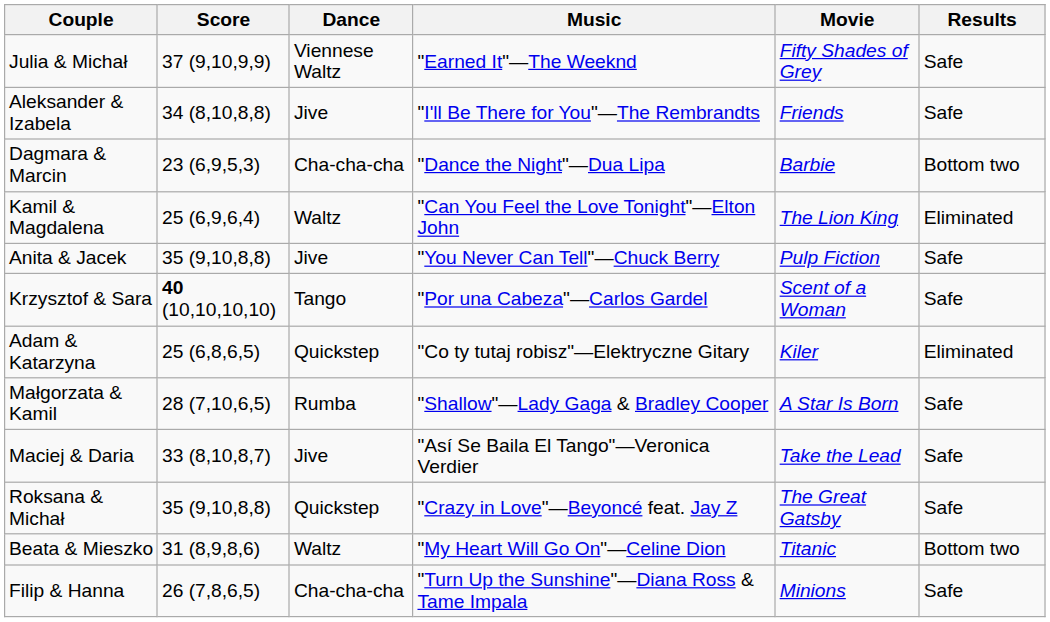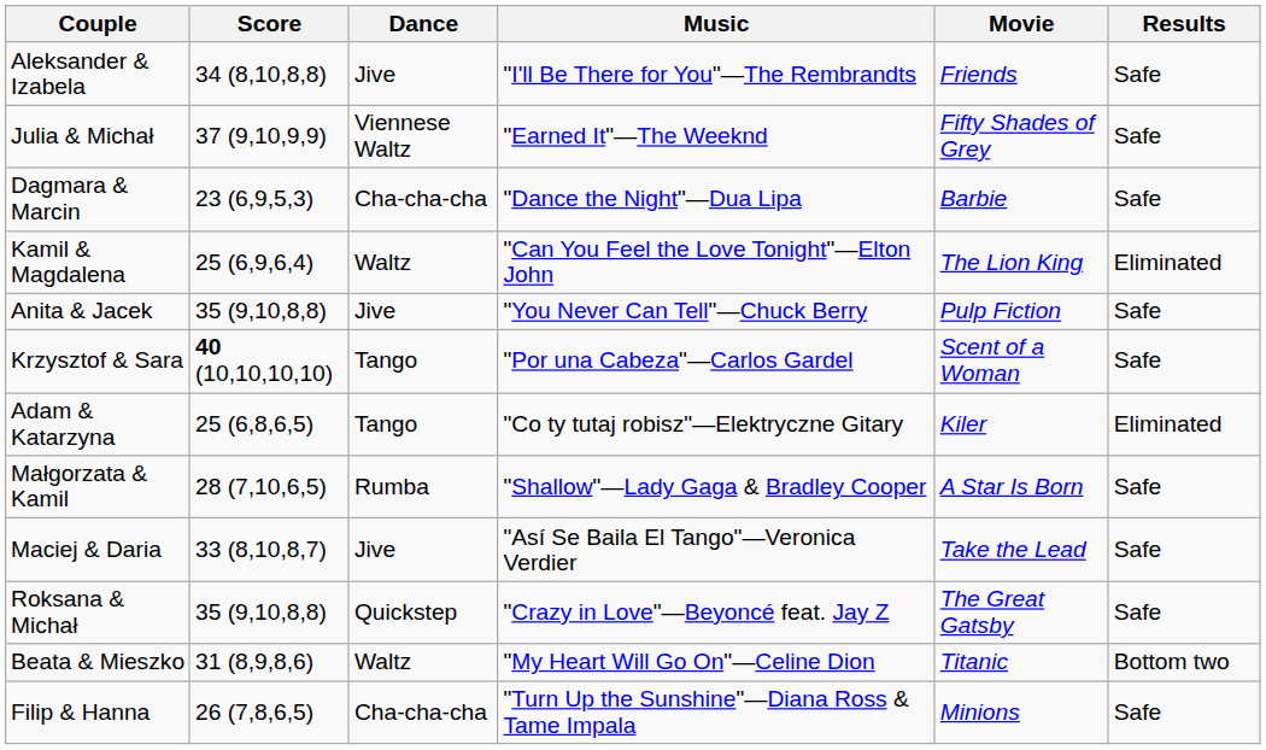 <table class="wikitable">
 <tr>
 <th style="width:160px;">Couple</th>
 <th style="width:110px;">Score</th>
 <th style="width:120px;">Dance</th>
 <th style="width:500px;">Music</th>
 <th style="width:170px;">Movie</th>
 <th style="width:120px;">Results</th>
 </tr>
 <tr>
+<td>Aleksander & Izabela</td>
+<td>34 (8,10,8,8)</td>
+<td>Jive</td>
+<td>"<a href='#'>I'll Be There for You</a>"—<a href='#'>The Rembrandts</a></td>
+<td><em><a href='#'>Friends</a></em></td>
+<td>Safe</td>
+</tr>
+<tr>
 <td>Julia & Michał</td>
 <td>37 (9,10,9,9)</td>
 <td>Viennese Waltz</td>
 <td>"<a href='#'>Earned It</a>"—<a href='#'>The Weeknd</a></td>
 <td><em><a href='#'>Fifty Shades of Grey</a></em></td>
 <td>Safe</td>
 </tr>
 <tr>
-<td>Aleksander & Izabela</td>
-<td>34 (8,10,8,8)</td>
-<td>Jive</td>
-<td>"<a href='#'>I'll Be There for You</a>"—<a href='#'>The Rembrandts</a></td>
-<td><em><a href='#'>Friends</a></em></td>
-<td>Safe</td>
-</tr>
-<tr>
 <td>Dagmara & Marcin</td>
 <td>23 (6,9,5,3)</td>
 <td>Cha-cha-cha</td>
 <td>"<a href='#'>Dance the Night</a>"—<a href='#'>Dua Lipa</a></td>
 <td><em><a href='#'>Barbie</a></em></td>
-<td>Bottom two</td>
+<td>Safe</td>
 </tr>
 <tr>
 <td>Kamil & Magdalena</td>
 <td>25 (6,9,6,4)</td>
 <td>Waltz</td>
 <td>"<a href='#'>Can You Feel the Love Tonight</a>"—<a href='#'>Elton John</a></td>
 <td><em><a href='#'>The Lion King</a></em></td>
 <td>Eliminated</td>
 </tr>
 <tr>
 <td>Anita & Jacek</td>
 <td>35 (9,10,8,8)</td>
 <td>Jive</td>
 <td>"<a href='#'>You Never Can Tell</a>"—<a href='#'>Chuck Berry</a></td>
 <td><em><a href='#'>Pulp Fiction</a></em></td>
 <td>Safe</td>
 </tr>
 <tr>
 <td>Krzysztof & Sara</td>
 <td><strong>40</strong> (10,10,10,10)</td>
 <td>Tango</td>
 <td>"<a href='#'>Por una Cabeza</a>"—<a href='#'>Carlos Gardel</a></td>
 <td><em><a href='#'>Scent of a Woman</a></em></td>
 <td>Safe</td>
 </tr>
 <tr>
 <td>Adam & Katarzyna</td>
 <td>25 (6,8,6,5)</td>
-<td>Quickstep</td>
+<td>Tango</td>
 <td>"Co ty tutaj robisz"—Elektryczne Gitary</td>
 <td><em><a href='#'>Kiler</a></em></td>
 <td>Eliminated</td>
 </tr>
 <tr>
 <td>Małgorzata & Kamil</td>
 <td>28 (7,10,6,5)</td>
 <td>Rumba</td>
 <td>"<a href='#'>Shallow</a>"—<a href='#'>Lady Gaga</a> & <a href='#'>Bradley Cooper</a></td>
 <td><em><a href='#'>A Star Is Born</a></em></td>
 <td>Safe</td>
 </tr>
 <tr>
 <td>Maciej & Daria</td>
 <td>33 (8,10,8,7)</td>
 <td>Jive</td>
 <td>"Así Se Baila El Tango"—Veronica Verdier</td>
 <td><em><a href='#'>Take the Lead</a></em></td>
 <td>Safe</td>
 </tr>
 <tr>
 <td>Roksana & Michał</td>
 <td>35 (9,10,8,8)</td>
 <td>Quickstep</td>
 <td>"<a href='#'>Crazy in Love</a>"—<a href='#'>Beyoncé</a> feat. <a href='#'>Jay Z</a></td>
 <td><em><a href='#'>The Great Gatsby</a></em></td>
 <td>Safe</td>
 </tr>
 <tr>
 <td>Beata & Mieszko</td>
 <td>31 (8,9,8,6)</td>
 <td>Waltz</td>
 <td>"<a href='#'>My Heart Will Go On</a>"—<a href='#'>Celine Dion</a></td>
 <td><em><a href='#'>Titanic</a></em></td>
 <td>Bottom two</td>
 </tr>
 <tr>
 <td>Filip & Hanna</td>
 <td>26 (7,8,6,5)</td>
 <td>Cha-cha-cha</td>
 <td>"<a href='#'>Turn Up the Sunshine</a>"—<a href='#'>Diana Ross</a> & <a href='#'>Tame Impala</a></td>
 <td><em><a href='#'>Minions</a></em></td>
 <td>Safe</td>
 </tr>
 </table>
